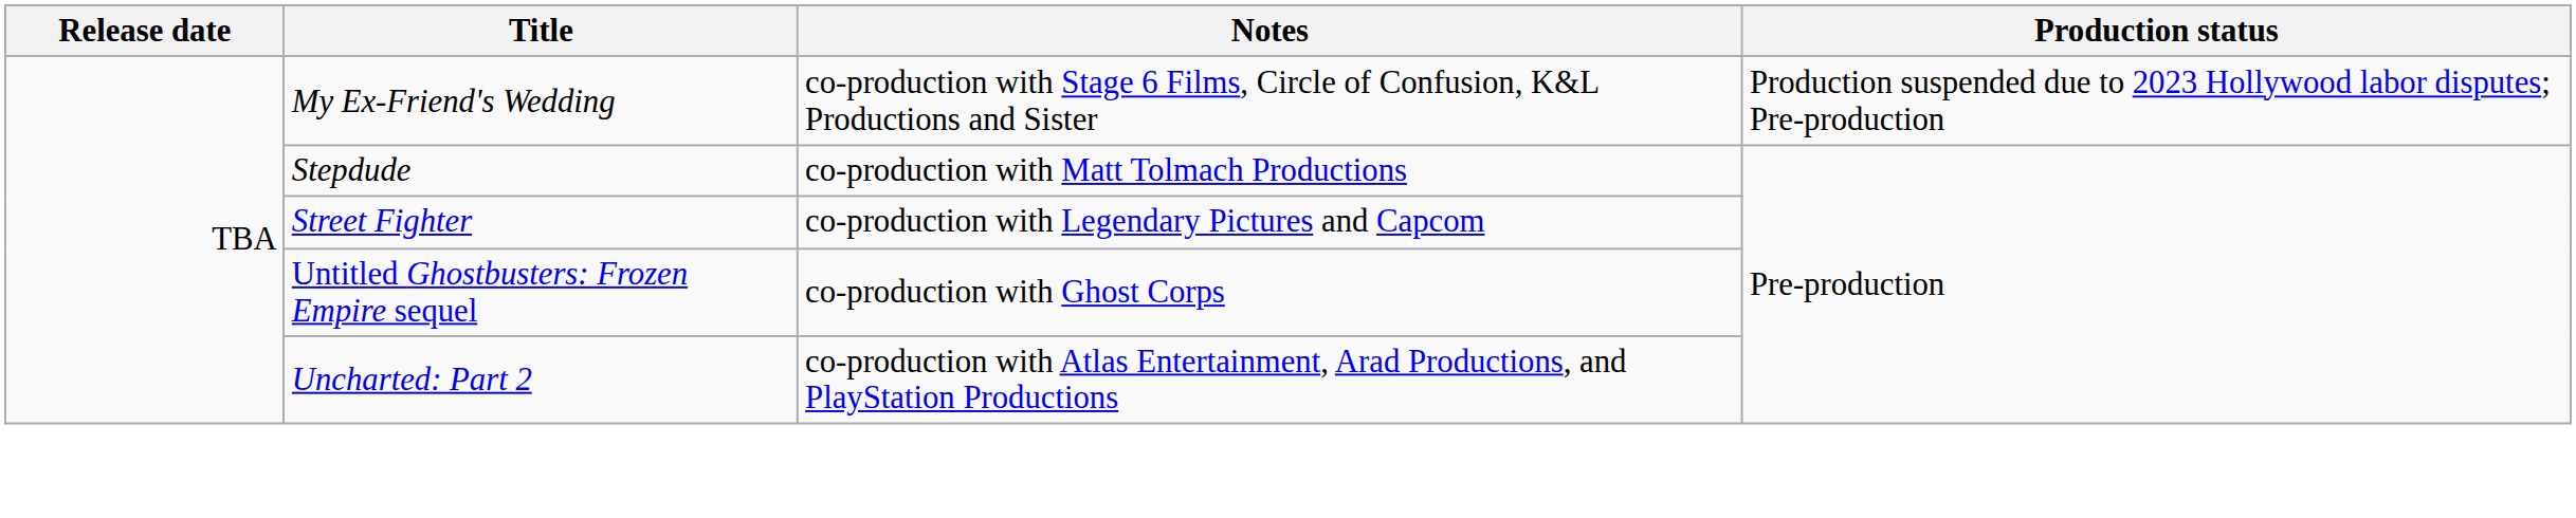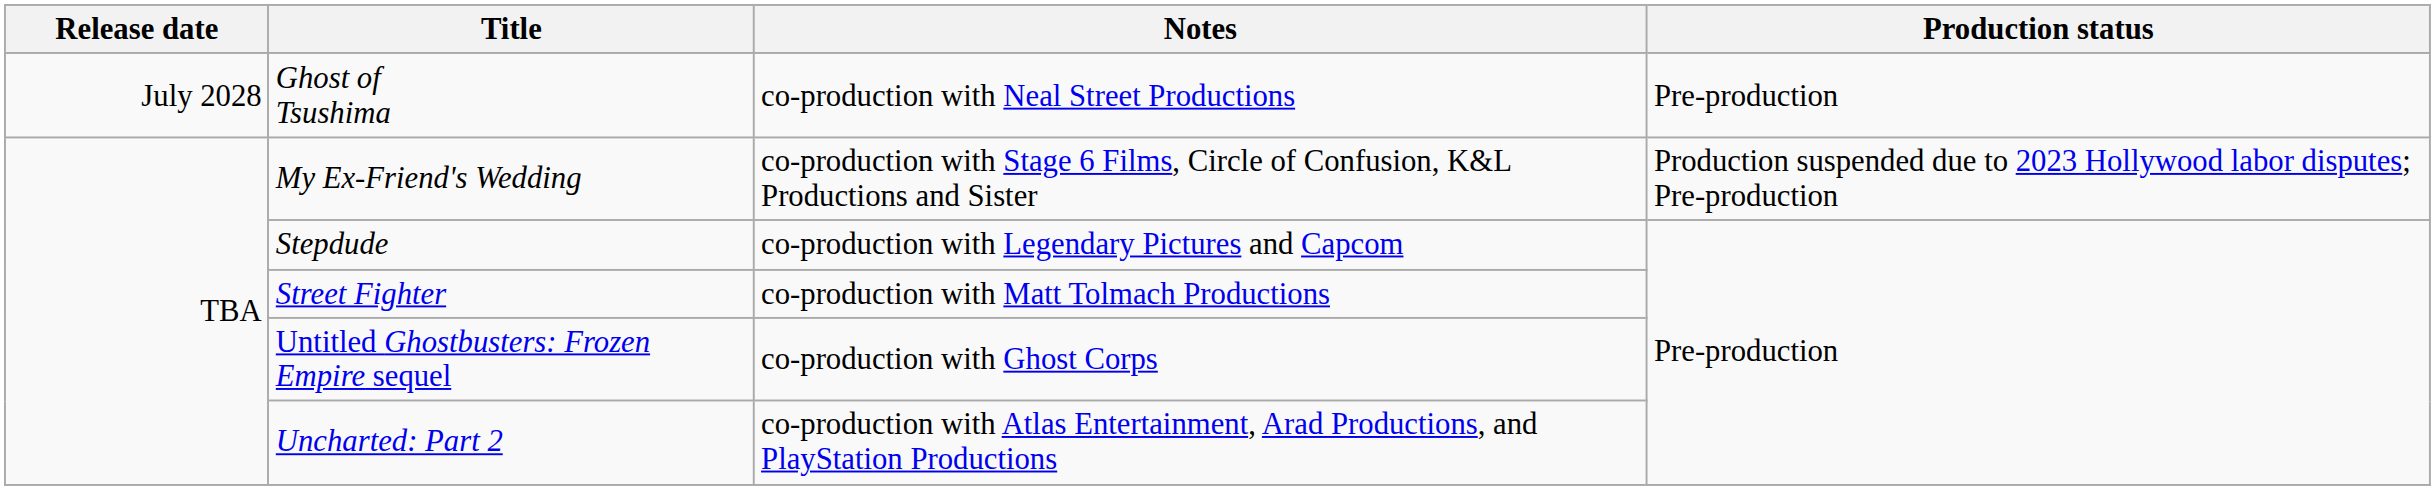 <table class="wikitable sortable" style="width:100%;">
 <tr>
 <th scope="col" style="width:130px;">Release date</th>
 <th>Title</th>
 <th>Notes</th>
 <th>Production status</th>
+</tr>
+<tr>
+<td style="text-align:right;">July 2028</td>
+<td><em>Ghost of</em><br><em>Tsushima</em></td>
+<td>co-production with <a href='#'>Neal Street Productions</a></td>
+<td>Pre-production</td>
 </tr>
 <tr>
 <td rowspan="5" style="text-align:right;">TBA</td>
 <td><em>My Ex-Friend's Wedding</em></td>
 <td>co-production with <a href='#'>Stage 6 Films</a>, Circle of Confusion, K&L Productions and Sister</td>
 <td>Production suspended due to <a href='#'>2023 Hollywood labor disputes</a>; Pre-production</td>
 </tr>
 <tr>
 <td><em>Stepdude</em></td>
-<td>co-production with <a href='#'>Matt Tolmach Productions</a></td>
+<td>co-production with <a href='#'>Legendary Pictures</a> and <a href='#'>Capcom</a></td>
 <td rowspan="4">Pre-production</td>
 </tr>
 <tr>
 <td><em><a href='#'>Street Fighter</a></em></td>
-<td>co-production with <a href='#'>Legendary Pictures</a> and <a href='#'>Capcom</a></td>
+<td>co-production with <a href='#'>Matt Tolmach Productions</a></td>
 </tr>
 <tr>
 <td><a href='#'>Untitled <em>Ghostbusters: Frozen Empire</em> sequel</a></td>
 <td>co-production with <a href='#'>Ghost Corps</a></td>
 </tr>
 <tr>
 <td><em><a href='#'>Uncharted: Part 2</a></em></td>
 <td>co-production with <a href='#'>Atlas Entertainment</a>, <a href='#'>Arad Productions</a>, and <a href='#'>PlayStation Productions</a></td>
 </tr>
 </table>
